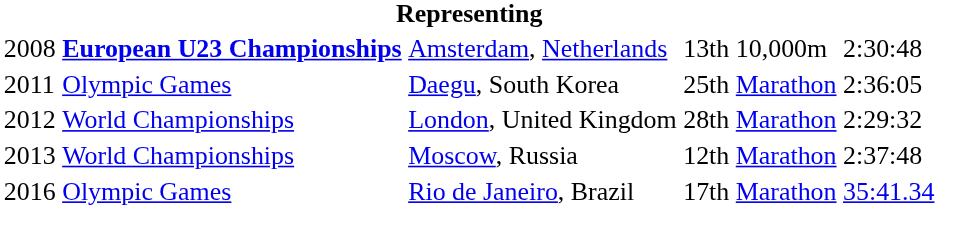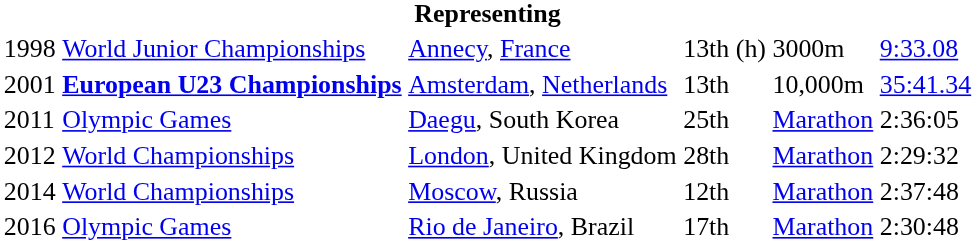 <table>
 <tr>
 <th colspan="6">Representing </th>
 </tr>
 <tr>
-<td>2008</td>
+<td>1998</td>
+<td><a href='#'>World Junior Championships</a></td>
+<td><a href='#'>Annecy</a>, <a href='#'>France</a></td>
+<td>13th (h)</td>
+<td>3000m</td>
+<td><a href='#'>9:33.08</a></td>
+</tr>
+<tr>
+<td>2001</td>
 <td><strong><a href='#'>European U23 Championships</a></strong></td>
 <td><a href='#'>Amsterdam</a>, <a href='#'>Netherlands</a></td>
 <td>13th</td>
 <td>10,000m</td>
-<td>2:30:48</td>
+<td><a href='#'>35:41.34</a></td>
 </tr>
 <tr>
 <td>2011</td>
 <td><a href='#'>Olympic Games</a></td>
 <td><a href='#'>Daegu</a>, South Korea</td>
 <td>25th</td>
 <td><a href='#'>Marathon</a></td>
 <td>2:36:05</td>
 </tr>
 <tr>
 <td>2012</td>
 <td><a href='#'>World Championships</a></td>
 <td><a href='#'>London</a>, United Kingdom</td>
 <td>28th</td>
 <td><a href='#'>Marathon</a></td>
 <td>2:29:32</td>
 </tr>
 <tr>
-<td>2013</td>
+<td>2014</td>
 <td><a href='#'>World Championships</a></td>
 <td><a href='#'>Moscow</a>, Russia</td>
 <td>12th</td>
 <td><a href='#'>Marathon</a></td>
 <td>2:37:48</td>
 </tr>
 <tr>
 <td>2016</td>
 <td><a href='#'>Olympic Games</a></td>
 <td><a href='#'>Rio de Janeiro</a>, Brazil</td>
 <td>17th</td>
 <td><a href='#'>Marathon</a></td>
-<td><a href='#'>35:41.34</a></td>
+<td>2:30:48</td>
 </tr>
 <tr>
 </tr>
 </table>
